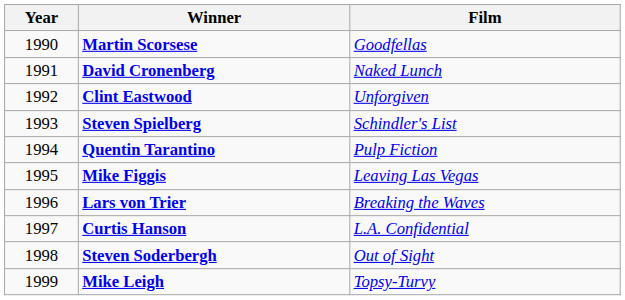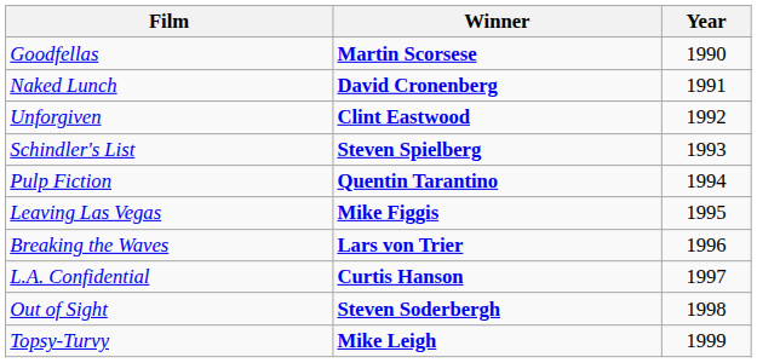 <table class="wikitable" width="95%" cellpadding="5">
 <tr>
+<th width="450"><strong>Film</strong></th>
+<th width="450"><strong>Winner</strong></th>
 <th width="100"><strong>Year</strong></th>
-<th width="450"><strong>Winner</strong></th>
-<th width="450"><strong>Film</strong></th>
 </tr>
 <tr>
+<td><em><a href='#'>Goodfellas</a></em></td>
+<td><strong><a href='#'>Martin Scorsese</a></strong></td>
 <td style="text-align:center;">1990</td>
-<td><strong><a href='#'>Martin Scorsese</a></strong></td>
-<td><em><a href='#'>Goodfellas</a></em></td>
 </tr>
 <tr>
+<td><em><a href='#'>Naked Lunch</a></em></td>
+<td><strong><a href='#'>David Cronenberg</a></strong></td>
 <td style="text-align:center;">1991</td>
-<td><strong><a href='#'>David Cronenberg</a></strong></td>
-<td><em><a href='#'>Naked Lunch</a></em></td>
 </tr>
 <tr>
+<td><em><a href='#'>Unforgiven</a></em></td>
+<td><strong><a href='#'>Clint Eastwood</a></strong></td>
 <td style="text-align:center;">1992</td>
-<td><strong><a href='#'>Clint Eastwood</a></strong></td>
-<td><em><a href='#'>Unforgiven</a></em></td>
 </tr>
 <tr>
+<td><em><a href='#'>Schindler's List</a></em></td>
+<td><strong><a href='#'>Steven Spielberg</a></strong></td>
 <td style="text-align:center;">1993</td>
-<td><strong><a href='#'>Steven Spielberg</a></strong></td>
-<td><em><a href='#'>Schindler's List</a></em></td>
 </tr>
 <tr>
+<td><em><a href='#'>Pulp Fiction</a></em></td>
+<td><strong><a href='#'>Quentin Tarantino</a></strong></td>
 <td style="text-align:center;">1994</td>
-<td><strong><a href='#'>Quentin Tarantino</a></strong></td>
-<td><em><a href='#'>Pulp Fiction</a></em></td>
 </tr>
 <tr>
+<td><em><a href='#'>Leaving Las Vegas</a></em></td>
+<td><strong><a href='#'>Mike Figgis</a></strong></td>
 <td style="text-align:center;">1995</td>
-<td><strong><a href='#'>Mike Figgis</a></strong></td>
-<td><em><a href='#'>Leaving Las Vegas</a></em></td>
 </tr>
 <tr>
+<td><em><a href='#'>Breaking the Waves</a></em></td>
+<td><strong><a href='#'>Lars von Trier</a></strong></td>
 <td style="text-align:center;">1996</td>
-<td><strong><a href='#'>Lars von Trier</a></strong></td>
-<td><em><a href='#'>Breaking the Waves</a></em></td>
 </tr>
 <tr>
+<td><em><a href='#'>L.A. Confidential</a></em></td>
+<td><strong><a href='#'>Curtis Hanson</a></strong></td>
 <td style="text-align:center;">1997</td>
-<td><strong><a href='#'>Curtis Hanson</a></strong></td>
-<td><em><a href='#'>L.A. Confidential</a></em></td>
 </tr>
 <tr>
+<td><em><a href='#'>Out of Sight</a></em></td>
+<td><strong><a href='#'>Steven Soderbergh</a></strong></td>
 <td style="text-align:center;">1998</td>
-<td><strong><a href='#'>Steven Soderbergh</a></strong></td>
-<td><em><a href='#'>Out of Sight</a></em></td>
 </tr>
 <tr>
+<td><em><a href='#'>Topsy-Turvy</a></em></td>
+<td><strong><a href='#'>Mike Leigh</a></strong></td>
 <td style="text-align:center;">1999</td>
-<td><strong><a href='#'>Mike Leigh</a></strong></td>
-<td><em><a href='#'>Topsy-Turvy</a></em></td>
 </tr>
 </table>
